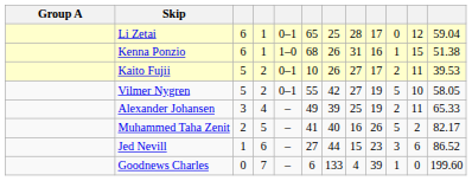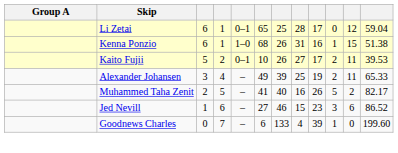 <table class=wikitable style="text-align:center;">
 <tr>
 <th width=140>Group A</th>
 <th width=150>Skip</th>
 <th width=20></th>
 <th width=20></th>
 <th width=30></th>
 <th width=20></th>
 <th width=20></th>
 <th width=20></th>
 <th width=20></th>
 <th width=20></th>
 <th width=20></th>
 <th width=20></th>
 </tr>
 <tr bgcolor=#ffffcc>
 <td style="text-align:left;"></td>
 <td style="text-align:left;"><a href='#'>Li Zetai</a></td>
 <td>6</td>
 <td>1</td>
 <td>0–1</td>
 <td>65</td>
 <td>25</td>
 <td>28</td>
 <td>17</td>
 <td>0</td>
 <td>12</td>
 <td>59.04</td>
 </tr>
 <tr bgcolor=#ffffcc>
 <td style="text-align:left;"></td>
 <td style="text-align:left;"><a href='#'>Kenna Ponzio</a></td>
 <td>6</td>
 <td>1</td>
 <td>1–0</td>
 <td>68</td>
 <td>26</td>
 <td>31</td>
 <td>16</td>
 <td>1</td>
 <td>15</td>
 <td>51.38</td>
 </tr>
 <tr bgcolor=#ffffcc>
 <td style="text-align:left;"></td>
 <td style="text-align:left;"><a href='#'>Kaito Fujii</a></td>
 <td>5</td>
 <td>2</td>
 <td>0–1</td>
 <td>10</td>
 <td>26</td>
 <td>27</td>
 <td>17</td>
 <td>2</td>
 <td>11</td>
 <td>39.53</td>
 </tr>
 <tr>
 <td style="text-align:left;"></td>
-<td style="text-align:left;"><a href='#'>Vilmer Nygren</a></td>
-<td>5</td>
-<td>2</td>
-<td>0–1</td>
-<td>55</td>
-<td>42</td>
-<td>27</td>
-<td>19</td>
-<td>5</td>
-<td>10</td>
-<td>58.05</td>
-</tr>
-<tr>
-<td style="text-align:left;"></td>
 <td style="text-align:left;"><a href='#'>Alexander Johansen</a></td>
 <td>3</td>
 <td>4</td>
 <td>–</td>
 <td>49</td>
 <td>39</td>
 <td>25</td>
 <td>19</td>
 <td>2</td>
 <td>11</td>
 <td>65.33</td>
 </tr>
 <tr>
 <td style="text-align:left;"></td>
 <td style="text-align:left;"><a href='#'>Muhammed Taha Zenit</a></td>
 <td>2</td>
 <td>5</td>
 <td>–</td>
 <td>41</td>
 <td>40</td>
 <td>16</td>
 <td>26</td>
 <td>5</td>
 <td>2</td>
 <td>82.17</td>
 </tr>
 <tr>
 <td style="text-align:left;"></td>
 <td style="text-align:left;"><a href='#'>Jed Nevill</a></td>
 <td>1</td>
 <td>6</td>
 <td>–</td>
 <td>27</td>
-<td>44</td>
+<td>46</td>
 <td>15</td>
 <td>23</td>
 <td>3</td>
 <td>6</td>
 <td>86.52</td>
 </tr>
 <tr>
 <td style="text-align:left;"></td>
 <td style="text-align:left;"><a href='#'>Goodnews Charles</a></td>
 <td>0</td>
 <td>7</td>
 <td>–</td>
 <td>6</td>
 <td>133</td>
 <td>4</td>
 <td>39</td>
 <td>1</td>
 <td>0</td>
 <td>199.60</td>
 </tr>
 </table>
